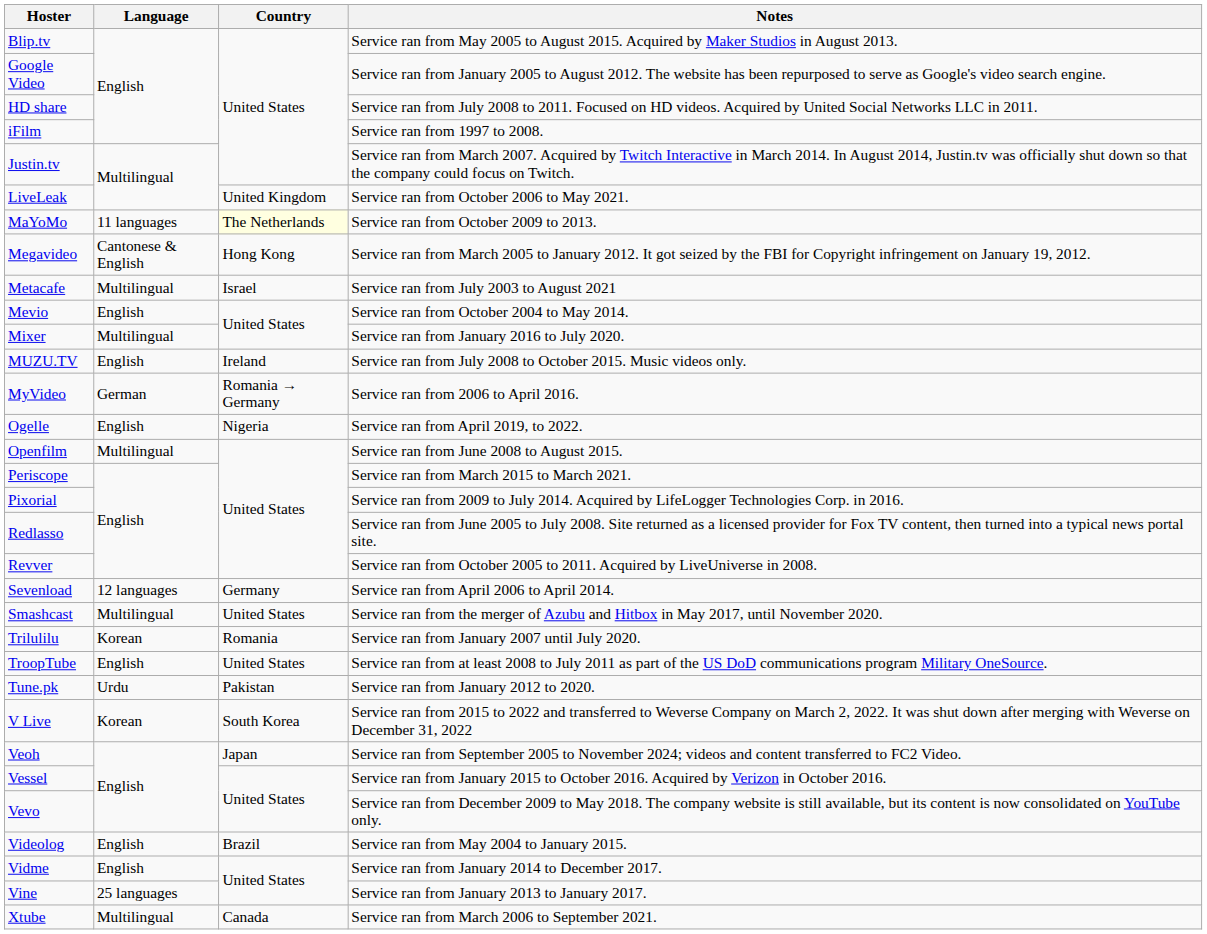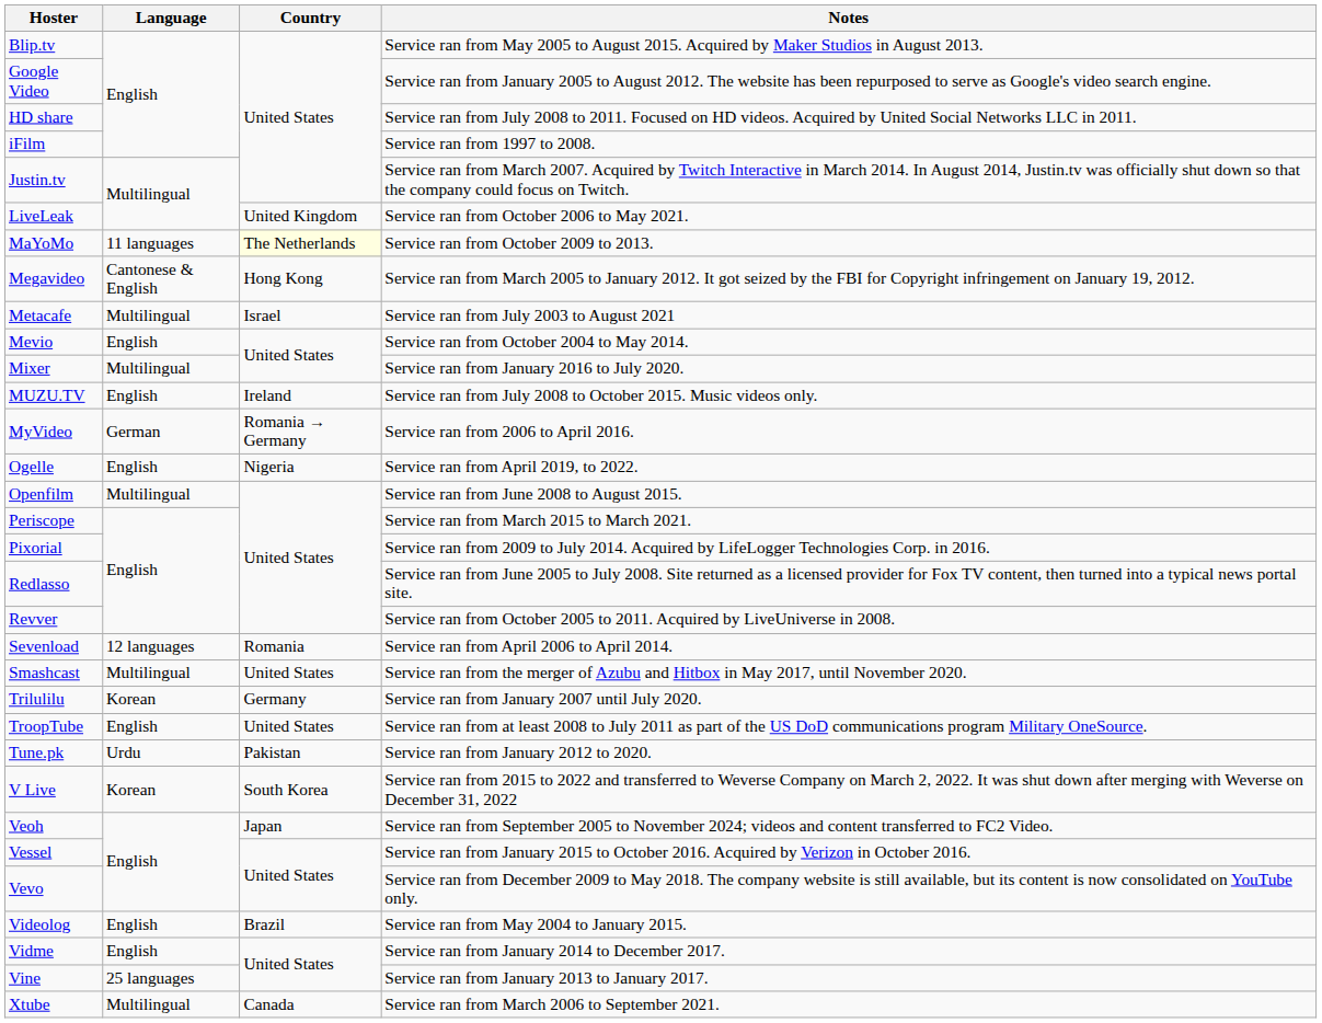 <table class="wikitable sortable" border="1">
 <tr>
 <th scope="col">Hoster</th>
 <th scope="col">Language</th>
 <th scope="col">Country</th>
 <th scope="col" class="unsortable">Notes</th>
 </tr>
 <tr>
 <td><a href='#'>Blip.tv</a></td>
 <td rowspan="4">English</td>
 <td rowspan="5">United States</td>
 <td>Service ran from May 2005 to August 2015. Acquired by <a href='#'>Maker Studios</a> in August 2013.</td>
 </tr>
 <tr>
 <td><a href='#'>Google Video</a></td>
 <td>Service ran from January 2005 to August 2012. The website has been repurposed to serve as Google's video search engine.</td>
 </tr>
 <tr>
 <td><a href='#'>HD share</a></td>
 <td>Service ran from July 2008 to 2011. Focused on HD videos. Acquired by United Social Networks LLC in 2011.</td>
 </tr>
 <tr>
 <td><a href='#'>iFilm</a></td>
 <td>Service ran from 1997 to 2008.</td>
 </tr>
 <tr>
 <td><a href='#'>Justin.tv</a></td>
 <td rowspan="2">Multilingual</td>
 <td>Service ran from March 2007. Acquired by <a href='#'>Twitch Interactive</a> in March 2014. In August 2014, Justin.tv was officially shut down so that the company could focus on Twitch.</td>
 </tr>
 <tr>
 <td><a href='#'>LiveLeak</a></td>
 <td>United Kingdom</td>
 <td>Service ran from October 2006 to May 2021.</td>
 </tr>
 <tr>
 <td><a href='#'>MaYoMo</a></td>
 <td>11 languages</td>
 <td style="background: lightyellow;">The Netherlands</td>
 <td>Service ran from October 2009 to 2013.</td>
 </tr>
 <tr>
 <td><a href='#'>Megavideo</a></td>
 <td>Cantonese & English</td>
 <td>Hong Kong</td>
 <td>Service ran from March 2005 to January 2012. It got seized by the FBI for Copyright infringement on January 19, 2012.</td>
 </tr>
 <tr>
 <td><a href='#'>Metacafe</a></td>
 <td>Multilingual</td>
 <td>Israel</td>
 <td>Service ran from July 2003 to August 2021</td>
 </tr>
 <tr>
 <td><a href='#'>Mevio</a></td>
 <td>English</td>
 <td rowspan="2">United States</td>
 <td>Service ran from October 2004 to May 2014.</td>
 </tr>
 <tr>
 <td><a href='#'>Mixer</a></td>
 <td>Multilingual</td>
 <td>Service ran from January 2016 to July 2020.</td>
 </tr>
 <tr>
 <td><a href='#'>MUZU.TV</a></td>
 <td>English</td>
 <td>Ireland</td>
 <td>Service ran from July 2008 to October 2015. Music videos only.</td>
 </tr>
 <tr>
 <td><a href='#'>MyVideo</a></td>
 <td>German</td>
 <td>Romania → Germany</td>
 <td>Service ran from 2006 to April 2016.</td>
 </tr>
 <tr>
 <td><a href='#'>Ogelle</a></td>
 <td>English</td>
 <td>Nigeria</td>
 <td>Service ran from April 2019, to 2022.</td>
 </tr>
 <tr>
 <td><a href='#'>Openfilm</a></td>
 <td>Multilingual</td>
 <td rowspan="5">United States</td>
 <td>Service ran from June 2008 to August 2015.</td>
 </tr>
 <tr>
 <td><a href='#'>Periscope</a></td>
 <td rowspan="4">English</td>
 <td>Service ran from March 2015 to March 2021.</td>
 </tr>
 <tr>
 <td><a href='#'>Pixorial</a></td>
 <td>Service ran from 2009 to July 2014. Acquired by LifeLogger Technologies Corp. in 2016.</td>
 </tr>
 <tr>
 <td><a href='#'>Redlasso</a></td>
 <td>Service ran from June 2005 to July 2008. Site returned as a licensed provider for Fox TV content, then turned into a typical news portal site.</td>
 </tr>
 <tr>
 <td><a href='#'>Revver</a></td>
 <td>Service ran from October 2005 to 2011. Acquired by LiveUniverse in 2008.</td>
 </tr>
 <tr>
 <td><a href='#'>Sevenload</a></td>
 <td>12 languages</td>
-<td>Germany</td>
+<td>Romania</td>
 <td>Service ran from April 2006 to April 2014.</td>
 </tr>
 <tr>
 <td><a href='#'>Smashcast</a></td>
 <td>Multilingual</td>
 <td>United States</td>
 <td>Service ran from the merger of <a href='#'>Azubu</a> and <a href='#'>Hitbox</a> in May 2017, until November 2020.</td>
 </tr>
 <tr>
 <td><a href='#'>Trilulilu</a></td>
 <td>Korean</td>
-<td>Romania</td>
+<td>Germany</td>
 <td>Service ran from January 2007 until July 2020.</td>
 </tr>
 <tr>
 <td><a href='#'>TroopTube</a></td>
 <td>English</td>
 <td>United States</td>
 <td>Service ran from at least 2008 to July 2011 as part of the <a href='#'>US DoD</a> communications program <a href='#'>Military OneSource</a>.</td>
 </tr>
 <tr>
 <td><a href='#'>Tune.pk</a></td>
 <td>Urdu</td>
 <td>Pakistan</td>
 <td>Service ran from January 2012 to 2020.</td>
 </tr>
 <tr>
 <td><a href='#'>V Live</a></td>
 <td>Korean</td>
 <td>South Korea</td>
 <td>Service ran from 2015 to 2022 and transferred to Weverse Company on March 2, 2022. It was shut down after merging with Weverse on December 31, 2022</td>
 </tr>
 <tr>
 <td><a href='#'>Veoh</a></td>
 <td rowspan="3">English</td>
 <td>Japan</td>
 <td>Service ran from September 2005 to November 2024; videos and content transferred to FC2 Video.</td>
 </tr>
 <tr>
 <td><a href='#'>Vessel</a></td>
 <td rowspan="2">United States</td>
 <td>Service ran from January 2015 to October 2016. Acquired by <a href='#'>Verizon</a> in October 2016.</td>
 </tr>
 <tr>
 <td><a href='#'>Vevo</a></td>
 <td>Service ran from December 2009 to May 2018. The company website is still available, but its content is now consolidated on <a href='#'>YouTube</a> only.</td>
 </tr>
 <tr>
 <td><a href='#'>Videolog</a></td>
 <td>English</td>
 <td>Brazil</td>
 <td>Service ran from May 2004 to January 2015.</td>
 </tr>
 <tr>
 <td><a href='#'>Vidme</a></td>
 <td>English</td>
 <td rowspan="2">United States</td>
 <td>Service ran from January 2014 to December 2017.</td>
 </tr>
 <tr>
 <td><a href='#'>Vine</a></td>
 <td>25 languages</td>
 <td>Service ran from January 2013 to January 2017.</td>
 </tr>
 <tr>
 <td><a href='#'>Xtube</a></td>
 <td>Multilingual</td>
 <td>Canada</td>
 <td>Service ran from March 2006 to September 2021.</td>
 </tr>
 </table>
